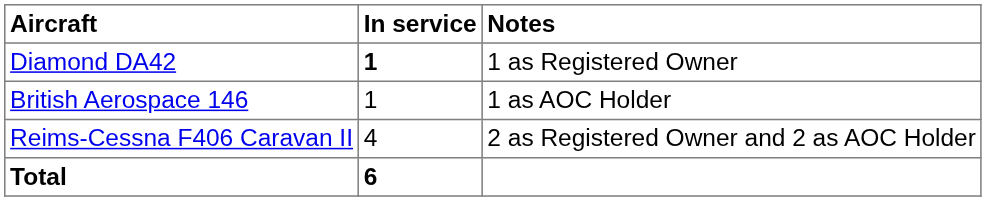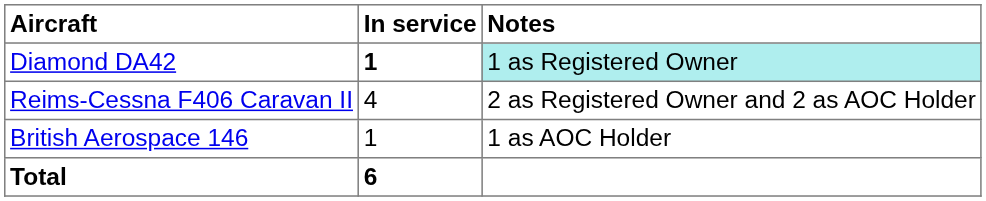 <table class="sortable toccolours" border="1" cellpadding="3" style="border-collapse:collapse;text-align: left;">
 <tr>
 <th>Aircraft</th>
 <th>In service</th>
 <th>Notes</th>
 </tr>
 <tr>
 <td><a href='#'>Diamond DA42</a></td>
 <td><strong>1</strong></td>
-<td>1 as Registered Owner</td>
+<td style="background: paleturquoise;">1 as Registered Owner</td>
+</tr>
+<tr>
+<td><a href='#'>Reims-Cessna F406 Caravan II</a></td>
+<td>4</td>
+<td>2 as Registered Owner and 2 as AOC Holder</td>
 </tr>
 <tr>
 <td><a href='#'>British Aerospace 146</a></td>
 <td>1</td>
 <td>1 as AOC Holder</td>
 </tr>
 <tr>
-<td><a href='#'>Reims-Cessna F406 Caravan II</a></td>
-<td>4</td>
-<td>2 as Registered Owner and 2 as AOC Holder</td>
-</tr>
-<tr>
 <th>Total</th>
 <th>6</th>
 <th></th>
 </tr>
 </table>
